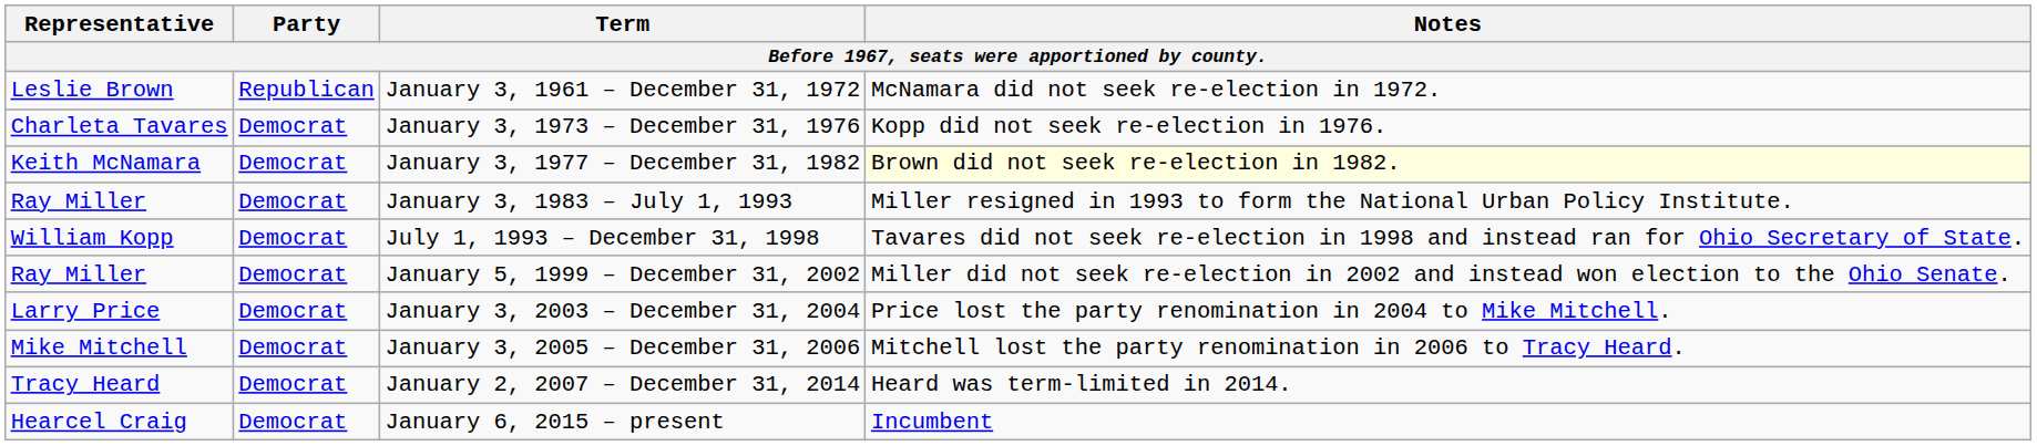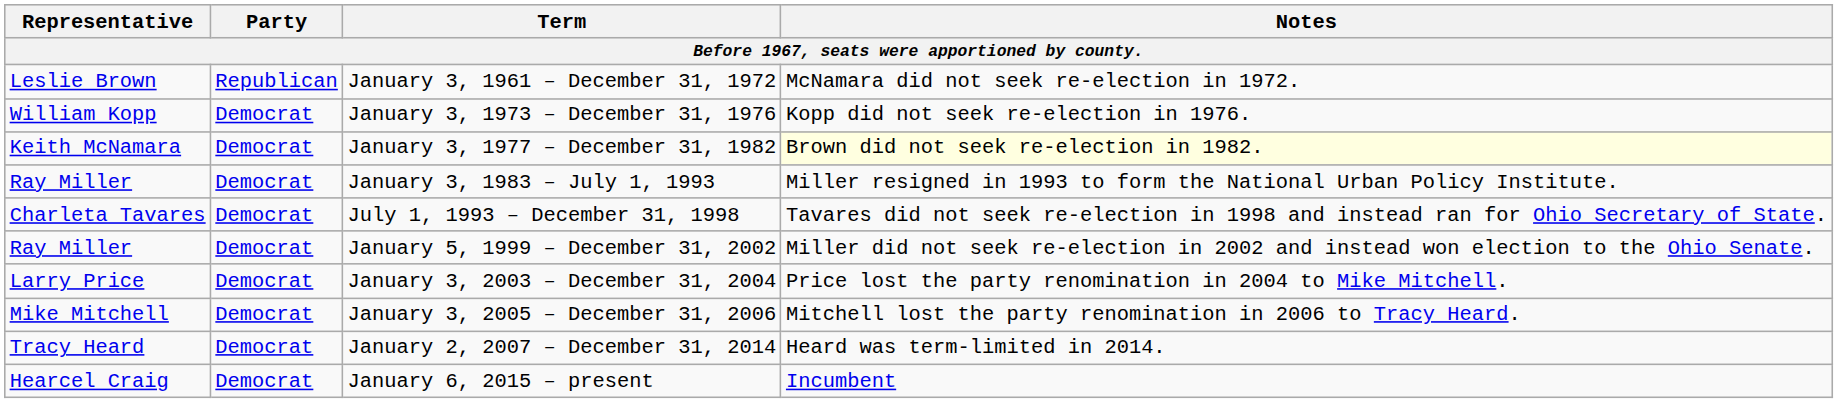 <table class=wikitable>
 <tr valign=bottom>
 <th>Representative</th>
 <th>Party</th>
 <th>Term</th>
 <th>Notes</th>
 </tr>
 <tr>
 <th colspan=5 style="font-size: 80%;"><em>Before 1967, seats were apportioned by county.</em></th>
 </tr>
 <tr>
 <td><a href='#'>Leslie Brown</a></td>
 <td><a href='#'>Republican</a></td>
 <td>January 3, 1961 – December 31, 1972</td>
 <td>McNamara did not seek re-election in 1972.</td>
 </tr>
 <tr>
-<td><a href='#'>Charleta Tavares</a></td>
+<td><a href='#'>William Kopp</a></td>
 <td><a href='#'>Democrat</a></td>
 <td>January 3, 1973 – December 31, 1976</td>
 <td>Kopp did not seek re-election in 1976.</td>
 </tr>
 <tr>
 <td><a href='#'>Keith McNamara</a></td>
 <td><a href='#'>Democrat</a></td>
 <td>January 3, 1977 – December 31, 1982</td>
 <td style="background: lightyellow;">Brown did not seek re-election in 1982.</td>
 </tr>
 <tr>
 <td><a href='#'>Ray Miller</a></td>
 <td><a href='#'>Democrat</a></td>
 <td>January 3, 1983 – July 1, 1993</td>
 <td>Miller resigned in 1993 to form the National Urban Policy Institute.</td>
 </tr>
 <tr>
-<td><a href='#'>William Kopp</a></td>
+<td><a href='#'>Charleta Tavares</a></td>
 <td><a href='#'>Democrat</a></td>
 <td>July 1, 1993 – December 31, 1998</td>
 <td>Tavares did not seek re-election in 1998 and instead ran for <a href='#'>Ohio Secretary of State</a>.</td>
 </tr>
 <tr>
 <td><a href='#'>Ray Miller</a></td>
 <td><a href='#'>Democrat</a></td>
 <td>January 5, 1999 – December 31, 2002</td>
 <td>Miller did not seek re-election in 2002 and instead won election to the <a href='#'>Ohio Senate</a>.</td>
 </tr>
 <tr>
 <td><a href='#'>Larry Price</a></td>
 <td><a href='#'>Democrat</a></td>
 <td>January 3, 2003 – December 31, 2004</td>
 <td>Price lost the party renomination in 2004 to <a href='#'>Mike Mitchell</a>.</td>
 </tr>
 <tr>
 <td><a href='#'>Mike Mitchell</a></td>
 <td><a href='#'>Democrat</a></td>
 <td>January 3, 2005 – December 31, 2006</td>
 <td>Mitchell lost the party renomination in 2006 to <a href='#'>Tracy Heard</a>.</td>
 </tr>
 <tr>
 <td><a href='#'>Tracy Heard</a></td>
 <td><a href='#'>Democrat</a></td>
 <td>January 2, 2007 – December 31, 2014</td>
 <td>Heard was term-limited in 2014.</td>
 </tr>
 <tr>
 <td><a href='#'>Hearcel Craig</a></td>
 <td><a href='#'>Democrat</a></td>
 <td>January 6, 2015 – present</td>
 <td><a href='#'>Incumbent</a></td>
 </tr>
 </table>
